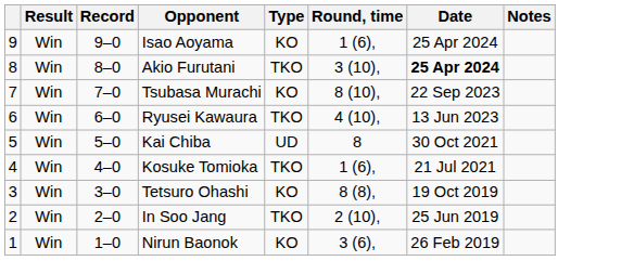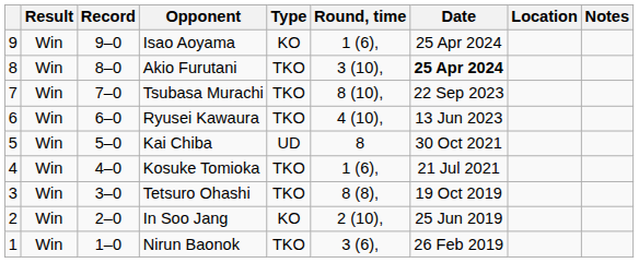 <table class="wikitable" style="text-align:center">
 <tr>
 <th></th>
 <th>Result</th>
 <th>Record</th>
 <th>Opponent</th>
 <th>Type</th>
 <th>Round, time</th>
 <th>Date</th>
+<th>Location</th>
 <th>Notes</th>
 </tr>
 <tr>
 <td>9</td>
 <td>Win</td>
 <td>9–0</td>
 <td style="text-align:left;">Isao Aoyama</td>
 <td>KO</td>
 <td>1 (6), </td>
 <td>25 Apr 2024</td>
 <td style="text-align:left;"></td>
+<td style="text-align:left;"></td>
 </tr>
 <tr>
 <td>8</td>
 <td>Win</td>
 <td>8–0</td>
 <td style="text-align:left;">Akio Furutani</td>
 <td>TKO</td>
 <td>3 (10), </td>
 <td><strong>25 Apr 2024</strong></td>
 <td style="text-align:left;"></td>
+<td style="text-align:left;"></td>
 </tr>
 <tr>
 <td>7</td>
 <td>Win</td>
 <td>7–0</td>
 <td style="text-align:left;">Tsubasa Murachi</td>
-<td>KO</td>
+<td>TKO</td>
 <td>8 (10), </td>
 <td>22 Sep 2023</td>
+<td style="text-align:left;"></td>
 <td style="text-align:left;"></td>
 </tr>
 <tr>
 <td>6</td>
 <td>Win</td>
 <td>6–0</td>
 <td style="text-align:left;">Ryusei Kawaura</td>
 <td>TKO</td>
 <td>4 (10), </td>
 <td>13 Jun 2023</td>
 <td style="text-align:left;"></td>
+<td style="text-align:left;"></td>
 </tr>
 <tr>
 <td>5</td>
 <td>Win</td>
 <td>5–0</td>
 <td style="text-align:left;">Kai Chiba</td>
 <td>UD</td>
 <td>8</td>
 <td>30 Oct 2021</td>
+<td style="text-align:left;"></td>
 <td></td>
 </tr>
 <tr>
 <td>4</td>
 <td>Win</td>
 <td>4–0</td>
 <td style="text-align:left;">Kosuke Tomioka</td>
 <td>TKO</td>
 <td>1 (6), </td>
 <td>21 Jul 2021</td>
+<td style="text-align:left;"></td>
 <td></td>
 </tr>
 <tr>
 <td>3</td>
 <td>Win</td>
 <td>3–0</td>
 <td style="text-align:left;">Tetsuro Ohashi</td>
-<td>KO</td>
+<td>TKO</td>
 <td>8 (8), </td>
 <td>19 Oct 2019</td>
+<td style="text-align:left;"></td>
 <td></td>
 </tr>
 <tr>
 <td>2</td>
 <td>Win</td>
 <td>2–0</td>
 <td style="text-align:left;">In Soo Jang</td>
-<td>TKO</td>
+<td>KO</td>
 <td>2 (10), </td>
 <td>25 Jun 2019</td>
+<td style="text-align:left;"></td>
 <td></td>
 </tr>
 <tr>
 <td>1</td>
 <td>Win</td>
 <td>1–0</td>
 <td style="text-align:left;">Nirun Baonok</td>
-<td>KO</td>
+<td>TKO</td>
 <td>3 (6), </td>
 <td>26 Feb 2019</td>
+<td style="text-align:left;"></td>
 <td></td>
 </tr>
 </table>
